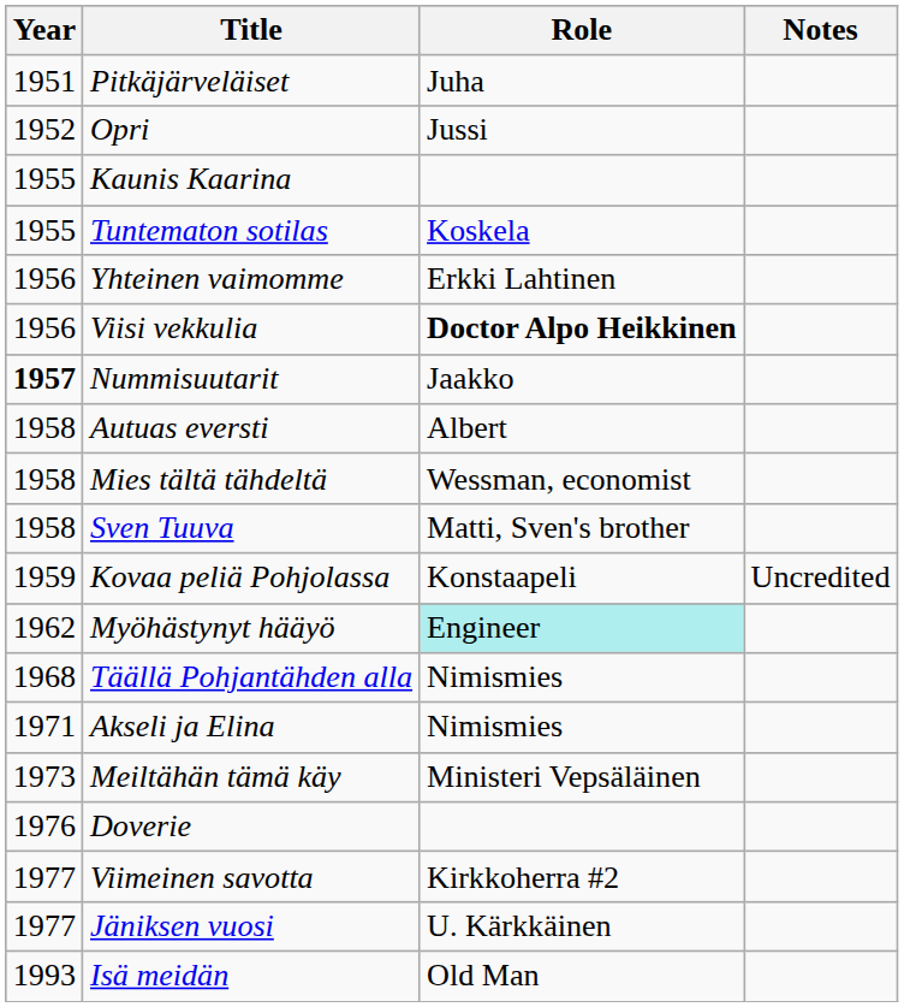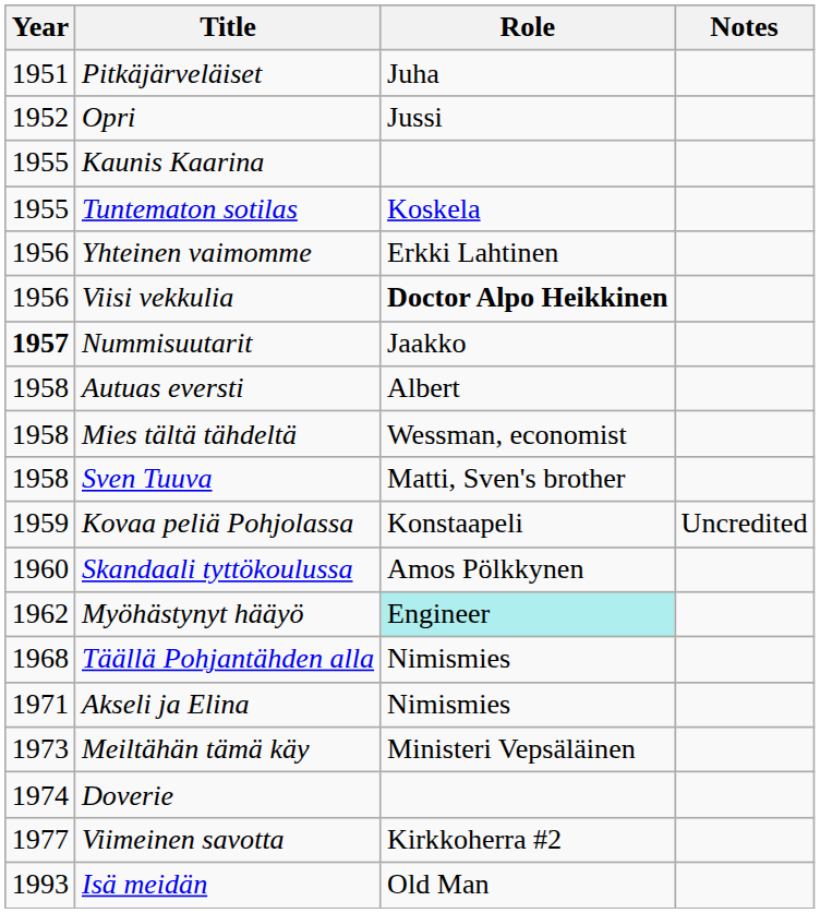 <table class="wikitable">
 <tr>
 <th>Year</th>
 <th>Title</th>
 <th>Role</th>
 <th>Notes</th>
 </tr>
 <tr>
 <td>1951</td>
 <td><em>Pitkäjärveläiset</em></td>
 <td>Juha</td>
 <td></td>
 </tr>
 <tr>
 <td>1952</td>
 <td><em>Opri</em></td>
 <td>Jussi</td>
 <td></td>
 </tr>
 <tr>
 <td>1955</td>
 <td><em>Kaunis Kaarina</em></td>
 <td></td>
 <td></td>
 </tr>
 <tr>
 <td>1955</td>
 <td><em><a href='#'>Tuntematon sotilas</a></em></td>
 <td><a href='#'>Koskela</a></td>
 <td></td>
 </tr>
 <tr>
 <td>1956</td>
 <td><em>Yhteinen vaimomme</em></td>
 <td>Erkki Lahtinen</td>
 <td></td>
 </tr>
 <tr>
 <td>1956</td>
 <td><em>Viisi vekkulia</em></td>
 <td><strong>Doctor Alpo Heikkinen</strong></td>
 <td></td>
 </tr>
 <tr>
 <td><strong>1957</strong></td>
 <td><em>Nummisuutarit</em></td>
 <td>Jaakko</td>
 <td></td>
 </tr>
 <tr>
 <td>1958</td>
 <td><em>Autuas eversti</em></td>
 <td>Albert</td>
 <td></td>
 </tr>
 <tr>
 <td>1958</td>
 <td><em>Mies tältä tähdeltä</em></td>
 <td>Wessman, economist</td>
 <td></td>
 </tr>
 <tr>
 <td>1958</td>
 <td><em><a href='#'>Sven Tuuva</a></em></td>
 <td>Matti, Sven's brother</td>
 <td></td>
 </tr>
 <tr>
 <td>1959</td>
 <td><em>Kovaa peliä Pohjolassa</em></td>
 <td>Konstaapeli</td>
 <td>Uncredited</td>
 </tr>
 <tr>
+<td>1960</td>
+<td><em><a href='#'>Skandaali tyttökoulussa</a></em></td>
+<td>Amos Pölkkynen</td>
+<td></td>
+</tr>
+<tr>
 <td>1962</td>
 <td><em>Myöhästynyt hääyö</em></td>
 <td style="background: paleturquoise;">Engineer</td>
 <td></td>
 </tr>
 <tr>
 <td>1968</td>
 <td><em><a href='#'>Täällä Pohjantähden alla</a></em></td>
 <td>Nimismies</td>
 <td></td>
 </tr>
 <tr>
 <td>1971</td>
 <td><em>Akseli ja Elina</em></td>
 <td>Nimismies</td>
 <td></td>
 </tr>
 <tr>
 <td>1973</td>
 <td><em>Meiltähän tämä käy</em></td>
 <td>Ministeri Vepsäläinen</td>
 <td></td>
 </tr>
 <tr>
-<td>1976</td>
+<td>1974</td>
 <td><em>Doverie</em></td>
 <td></td>
 <td></td>
 </tr>
 <tr>
 <td>1977</td>
 <td><em>Viimeinen savotta</em></td>
 <td>Kirkkoherra #2</td>
 <td></td>
 </tr>
 <tr>
-<td>1977</td>
-<td><em><a href='#'>Jäniksen vuosi</a></em></td>
-<td>U. Kärkkäinen</td>
-<td></td>
-</tr>
-<tr>
 <td>1993</td>
 <td><em><a href='#'>Isä meidän</a></em></td>
 <td>Old Man</td>
 <td></td>
 </tr>
 </table>
